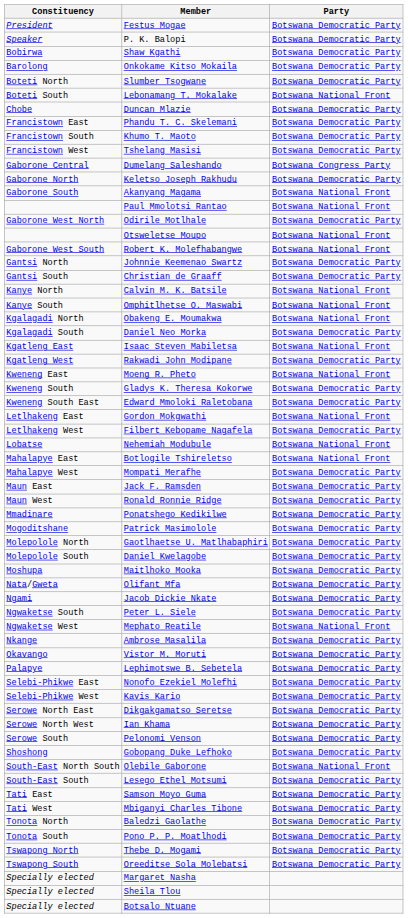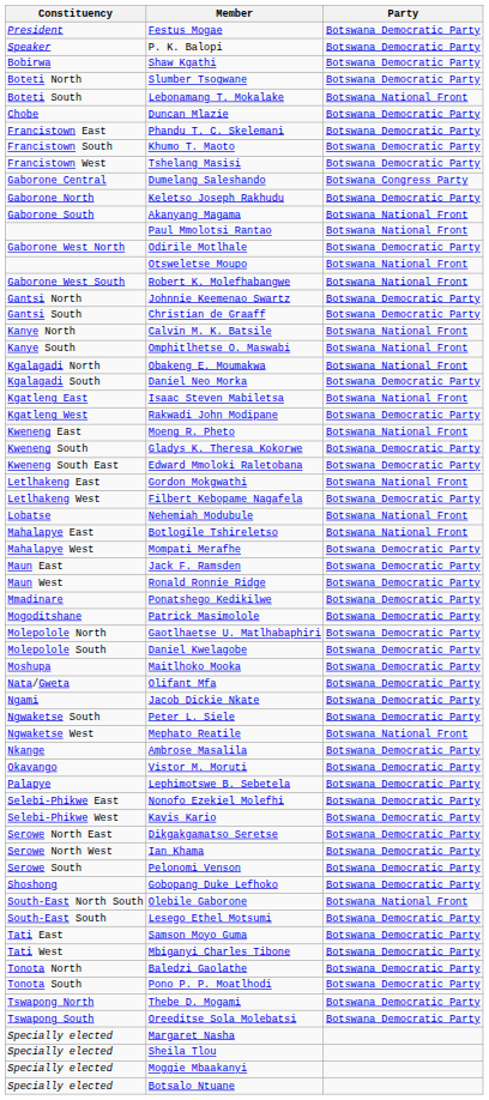 <table class="wikitable sortable">
 <tr>
 <th>Constituency</th>
 <th>Member</th>
 <th>Party</th>
 </tr>
 <tr>
 <td><em><a href='#'>President</a></em></td>
 <td><a href='#'>Festus Mogae</a></td>
 <td><a href='#'>Botswana Democratic Party</a></td>
 </tr>
 <tr>
 <td><a href='#'><em>Speaker</em></a></td>
 <td>P. K. Balopi</td>
 <td><a href='#'>Botswana Democratic Party</a></td>
 </tr>
 <tr>
 <td><a href='#'>Bobirwa</a></td>
 <td><a href='#'>Shaw Kgathi</a></td>
-<td><a href='#'>Botswana Democratic Party</a></td>
-</tr>
-<tr>
-<td><a href='#'>Barolong</a></td>
-<td><a href='#'>Onkokame Kitso Mokaila</a></td>
 <td><a href='#'>Botswana Democratic Party</a></td>
 </tr>
 <tr>
 <td><a href='#'>Boteti</a> North</td>
 <td><a href='#'>Slumber Tsogwane</a></td>
 <td><a href='#'>Botswana Democratic Party</a></td>
 </tr>
 <tr>
 <td><a href='#'>Boteti</a> South</td>
 <td><a href='#'>Lebonamang T. Mokalake</a></td>
 <td><a href='#'>Botswana National Front</a></td>
 </tr>
 <tr>
 <td><a href='#'>Chobe</a></td>
 <td><a href='#'>Duncan Mlazie</a></td>
 <td><a href='#'>Botswana Democratic Party</a></td>
 </tr>
 <tr>
 <td><a href='#'>Francistown</a> East</td>
 <td><a href='#'>Phandu T. C. Skelemani</a></td>
 <td><a href='#'>Botswana Democratic Party</a></td>
 </tr>
 <tr>
 <td><a href='#'>Francistown</a> South</td>
 <td><a href='#'>Khumo T. Maoto</a></td>
 <td><a href='#'>Botswana Democratic Party</a></td>
 </tr>
 <tr>
 <td><a href='#'>Francistown</a> West</td>
 <td><a href='#'>Tshelang Masisi</a></td>
 <td><a href='#'>Botswana Democratic Party</a></td>
 </tr>
 <tr>
 <td><a href='#'>Gaborone Central</a></td>
 <td><a href='#'>Dumelang Saleshando</a></td>
 <td><a href='#'>Botswana Congress Party</a></td>
 </tr>
 <tr>
 <td><a href='#'>Gaborone North</a></td>
 <td><a href='#'>Keletso Joseph Rakhudu</a></td>
 <td><a href='#'>Botswana Democratic Party</a></td>
 </tr>
 <tr>
 <td><a href='#'>Gaborone South</a></td>
 <td><a href='#'>Akanyang Magama</a></td>
 <td><a href='#'>Botswana National Front</a></td>
 </tr>
 <tr>
 <td></td>
 <td><a href='#'>Paul Mmolotsi Rantao</a></td>
 <td><a href='#'>Botswana National Front</a></td>
 </tr>
 <tr>
 <td><a href='#'>Gaborone West North</a></td>
 <td><a href='#'>Odirile Motlhale</a></td>
 <td><a href='#'>Botswana Democratic Party</a></td>
 </tr>
 <tr>
 <td></td>
 <td><a href='#'>Otsweletse Moupo</a></td>
 <td><a href='#'>Botswana National Front</a></td>
 </tr>
 <tr>
 <td><a href='#'>Gaborone West South</a></td>
 <td><a href='#'>Robert K. Molefhabangwe</a></td>
 <td><a href='#'>Botswana National Front</a></td>
 </tr>
 <tr>
 <td><a href='#'>Gantsi</a> North</td>
 <td><a href='#'>Johnnie Keemenao Swartz</a></td>
 <td><a href='#'>Botswana Democratic Party</a></td>
 </tr>
 <tr>
 <td><a href='#'>Gantsi</a> South</td>
 <td><a href='#'>Christian de Graaff</a></td>
 <td><a href='#'>Botswana Democratic Party</a></td>
 </tr>
 <tr>
 <td><a href='#'>Kanye</a> North</td>
 <td><a href='#'>Calvin M. K. Batsile</a></td>
 <td><a href='#'>Botswana National Front</a></td>
 </tr>
 <tr>
 <td><a href='#'>Kanye</a> South</td>
 <td><a href='#'>Omphitlhetse O. Maswabi</a></td>
 <td><a href='#'>Botswana National Front</a></td>
 </tr>
 <tr>
 <td><a href='#'>Kgalagadi</a> North</td>
 <td><a href='#'>Obakeng E. Moumakwa</a></td>
 <td><a href='#'>Botswana National Front</a></td>
 </tr>
 <tr>
 <td><a href='#'>Kgalagadi</a> South</td>
 <td><a href='#'>Daniel Neo Morka</a></td>
 <td><a href='#'>Botswana Democratic Party</a></td>
 </tr>
 <tr>
 <td><a href='#'>Kgatleng East</a></td>
 <td><a href='#'>Isaac Steven Mabiletsa</a></td>
 <td><a href='#'>Botswana National Front</a></td>
 </tr>
 <tr>
 <td><a href='#'>Kgatleng West</a></td>
 <td><a href='#'>Rakwadi John Modipane</a></td>
 <td><a href='#'>Botswana Democratic Party</a></td>
 </tr>
 <tr>
 <td><a href='#'>Kweneng</a> East</td>
 <td><a href='#'>Moeng R. Pheto</a></td>
 <td><a href='#'>Botswana National Front</a></td>
 </tr>
 <tr>
 <td><a href='#'>Kweneng</a> South</td>
 <td><a href='#'>Gladys K. Theresa Kokorwe</a></td>
 <td><a href='#'>Botswana Democratic Party</a></td>
 </tr>
 <tr>
 <td><a href='#'>Kweneng</a> South East</td>
 <td><a href='#'>Edward Mmoloki Raletobana</a></td>
 <td><a href='#'>Botswana Democratic Party</a></td>
 </tr>
 <tr>
 <td><a href='#'>Letlhakeng</a> East</td>
 <td><a href='#'>Gordon Mokgwathi</a></td>
 <td><a href='#'>Botswana National Front</a></td>
 </tr>
 <tr>
 <td><a href='#'>Letlhakeng</a> West</td>
 <td><a href='#'>Filbert Kebopame Nagafela</a></td>
 <td><a href='#'>Botswana Democratic Party</a></td>
 </tr>
 <tr>
 <td><a href='#'>Lobatse</a></td>
 <td><a href='#'>Nehemiah Modubule</a></td>
 <td><a href='#'>Botswana National Front</a></td>
 </tr>
 <tr>
 <td><a href='#'>Mahalapye</a> East</td>
 <td><a href='#'>Botlogile Tshireletso</a></td>
 <td><a href='#'>Botswana National Front</a></td>
 </tr>
 <tr>
 <td><a href='#'>Mahalapye</a> West</td>
 <td><a href='#'>Mompati Merafhe</a></td>
 <td><a href='#'>Botswana Democratic Party</a></td>
 </tr>
 <tr>
 <td><a href='#'>Maun</a> East</td>
 <td><a href='#'>Jack F. Ramsden</a></td>
 <td><a href='#'>Botswana Democratic Party</a></td>
 </tr>
 <tr>
 <td><a href='#'>Maun</a> West</td>
 <td><a href='#'>Ronald Ronnie Ridge</a></td>
 <td><a href='#'>Botswana Democratic Party</a></td>
 </tr>
 <tr>
 <td><a href='#'>Mmadinare</a></td>
 <td><a href='#'>Ponatshego Kedikilwe</a></td>
 <td><a href='#'>Botswana Democratic Party</a></td>
 </tr>
 <tr>
 <td><a href='#'>Mogoditshane</a></td>
 <td><a href='#'>Patrick Masimolole</a></td>
 <td><a href='#'>Botswana Democratic Party</a></td>
 </tr>
 <tr>
 <td><a href='#'>Molepolole</a> North</td>
 <td><a href='#'>Gaotlhaetse U. Matlhabaphiri</a></td>
 <td><a href='#'>Botswana Democratic Party</a></td>
 </tr>
 <tr>
 <td><a href='#'>Molepolole</a> South</td>
 <td><a href='#'>Daniel Kwelagobe</a></td>
 <td><a href='#'>Botswana Democratic Party</a></td>
 </tr>
 <tr>
 <td><a href='#'>Moshupa</a></td>
 <td><a href='#'>Maitlhoko Mooka</a></td>
 <td><a href='#'>Botswana Democratic Party</a></td>
 </tr>
 <tr>
 <td><a href='#'>Nata</a>/<a href='#'>Gweta</a></td>
 <td><a href='#'>Olifant Mfa</a></td>
 <td><a href='#'>Botswana Democratic Party</a></td>
 </tr>
 <tr>
 <td><a href='#'>Ngami</a></td>
 <td><a href='#'>Jacob Dickie Nkate</a></td>
 <td><a href='#'>Botswana Democratic Party</a></td>
 </tr>
 <tr>
 <td><a href='#'>Ngwaketse</a> South</td>
 <td><a href='#'>Peter L. Siele</a></td>
 <td><a href='#'>Botswana Democratic Party</a></td>
 </tr>
 <tr>
 <td><a href='#'>Ngwaketse</a> West</td>
 <td><a href='#'>Mephato Reatile</a></td>
 <td><a href='#'>Botswana National Front</a></td>
 </tr>
 <tr>
 <td><a href='#'>Nkange</a></td>
 <td><a href='#'>Ambrose Masalila</a></td>
 <td><a href='#'>Botswana Democratic Party</a></td>
 </tr>
 <tr>
 <td><a href='#'>Okavango</a></td>
 <td><a href='#'>Vistor M. Moruti</a></td>
 <td><a href='#'>Botswana Democratic Party</a></td>
 </tr>
 <tr>
 <td><a href='#'>Palapye</a></td>
 <td><a href='#'>Lephimotswe B. Sebetela</a></td>
 <td><a href='#'>Botswana Democratic Party</a></td>
 </tr>
 <tr>
 <td><a href='#'>Selebi-Phikwe</a> East</td>
 <td><a href='#'>Nonofo Ezekiel Molefhi</a></td>
 <td><a href='#'>Botswana Democratic Party</a></td>
 </tr>
 <tr>
 <td><a href='#'>Selebi-Phikwe</a> West</td>
 <td><a href='#'>Kavis Kario</a></td>
 <td><a href='#'>Botswana Democratic Party</a></td>
 </tr>
 <tr>
 <td><a href='#'>Serowe</a> North East</td>
 <td><a href='#'>Dikgakgamatso Seretse</a></td>
 <td><a href='#'>Botswana Democratic Party</a></td>
 </tr>
 <tr>
 <td><a href='#'>Serowe</a> North West</td>
 <td><a href='#'>Ian Khama</a></td>
 <td><a href='#'>Botswana Democratic Party</a></td>
 </tr>
 <tr>
 <td><a href='#'>Serowe</a> South</td>
 <td><a href='#'>Pelonomi Venson</a></td>
 <td><a href='#'>Botswana Democratic Party</a></td>
 </tr>
 <tr>
 <td><a href='#'>Shoshong</a></td>
 <td><a href='#'>Gobopang Duke Lefhoko</a></td>
 <td><a href='#'>Botswana Democratic Party</a></td>
 </tr>
 <tr>
 <td><a href='#'>South-East</a> North South</td>
 <td><a href='#'>Olebile Gaborone</a></td>
 <td><a href='#'>Botswana National Front</a></td>
 </tr>
 <tr>
 <td><a href='#'>South-East</a> South</td>
 <td><a href='#'>Lesego Ethel Motsumi</a></td>
 <td><a href='#'>Botswana Democratic Party</a></td>
 </tr>
 <tr>
 <td><a href='#'>Tati</a> East</td>
 <td><a href='#'>Samson Moyo Guma</a></td>
 <td><a href='#'>Botswana Democratic Party</a></td>
 </tr>
 <tr>
 <td><a href='#'>Tati</a> West</td>
 <td><a href='#'>Mbiganyi Charles Tibone</a></td>
 <td><a href='#'>Botswana Democratic Party</a></td>
 </tr>
 <tr>
 <td><a href='#'>Tonota</a> North</td>
 <td><a href='#'>Baledzi Gaolathe</a></td>
 <td><a href='#'>Botswana Democratic Party</a></td>
 </tr>
 <tr>
 <td><a href='#'>Tonota</a> South</td>
 <td><a href='#'>Pono P. P. Moatlhodi</a></td>
 <td><a href='#'>Botswana Democratic Party</a></td>
 </tr>
 <tr>
 <td><a href='#'>Tswapong North</a></td>
 <td><a href='#'>Thebe D. Mogami</a></td>
 <td><a href='#'>Botswana Democratic Party</a></td>
 </tr>
 <tr>
 <td><a href='#'>Tswapong South</a></td>
 <td><a href='#'>Oreeditse Sola Molebatsi</a></td>
 <td><a href='#'>Botswana Democratic Party</a></td>
 </tr>
 <tr>
 <td><em>Specially elected</em></td>
 <td><a href='#'>Margaret Nasha</a></td>
 <td></td>
 </tr>
 <tr>
 <td><em>Specially elected</em></td>
 <td><a href='#'>Sheila Tlou</a></td>
 <td></td>
 </tr>
 <tr>
 <td><em>Specially elected</em></td>
+<td><a href='#'>Moggie Mbaakanyi</a></td>
+<td></td>
+</tr>
+<tr>
+<td><em>Specially elected</em></td>
 <td><a href='#'>Botsalo Ntuane</a></td>
 <td></td>
 </tr>
 </table>
